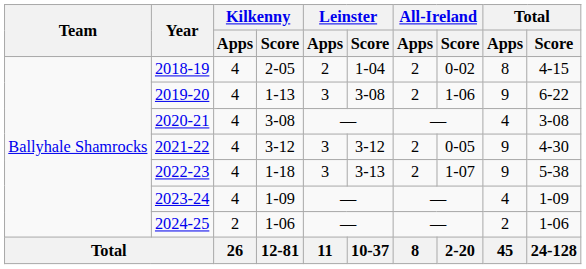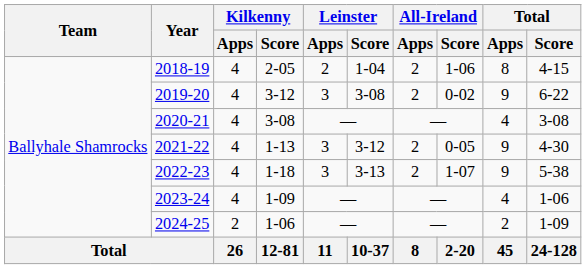 <table class="wikitable" style="text-align:center">
 <tr>
 <th rowspan="2">Team</th>
 <th rowspan="2">Year</th>
 <th colspan="2"><a href='#'>Kilkenny</a></th>
 <th colspan="2"><a href='#'>Leinster</a></th>
 <th colspan="2"><a href='#'>All-Ireland</a></th>
 <th colspan="2">Total</th>
 </tr>
 <tr>
 <th>Apps</th>
 <th>Score</th>
 <th>Apps</th>
 <th>Score</th>
 <th>Apps</th>
 <th>Score</th>
 <th>Apps</th>
 <th>Score</th>
 </tr>
 <tr>
 <td rowspan="7"><a href='#'>Ballyhale Shamrocks</a></td>
 <td><a href='#'>2018-19</a></td>
 <td>4</td>
 <td>2-05</td>
 <td>2</td>
 <td>1-04</td>
 <td>2</td>
-<td>0-02</td>
+<td>1-06</td>
 <td>8</td>
 <td>4-15</td>
 </tr>
 <tr>
 <td><a href='#'>2019-20</a></td>
 <td>4</td>
-<td>1-13</td>
+<td>3-12</td>
 <td>3</td>
 <td>3-08</td>
 <td>2</td>
-<td>1-06</td>
+<td>0-02</td>
 <td>9</td>
 <td>6-22</td>
 </tr>
 <tr>
 <td><a href='#'>2020-21</a></td>
 <td>4</td>
 <td>3-08</td>
 <td colspan=2>—</td>
 <td colspan=2>—</td>
 <td>4</td>
 <td>3-08</td>
 </tr>
 <tr>
 <td><a href='#'>2021-22</a></td>
 <td>4</td>
-<td>3-12</td>
+<td>1-13</td>
 <td>3</td>
 <td>3-12</td>
 <td>2</td>
 <td>0-05</td>
 <td>9</td>
 <td>4-30</td>
 </tr>
 <tr>
 <td><a href='#'>2022-23</a></td>
 <td>4</td>
 <td>1-18</td>
 <td>3</td>
 <td>3-13</td>
 <td>2</td>
 <td>1-07</td>
 <td>9</td>
 <td>5-38</td>
 </tr>
 <tr>
 <td><a href='#'>2023-24</a></td>
 <td>4</td>
 <td>1-09</td>
 <td colspan=2>—</td>
 <td colspan=2>—</td>
 <td>4</td>
-<td>1-09</td>
+<td>1-06</td>
 </tr>
 <tr>
 <td><a href='#'>2024-25</a></td>
 <td>2</td>
 <td>1-06</td>
 <td colspan=2>—</td>
 <td colspan=2>—</td>
 <td>2</td>
-<td>1-06</td>
+<td>1-09</td>
 </tr>
 <tr>
 <th colspan="2">Total</th>
 <th>26</th>
 <th>12-81</th>
 <th>11</th>
 <th>10-37</th>
 <th>8</th>
 <th>2-20</th>
 <th>45</th>
 <th>24-128</th>
 </tr>
 </table>
